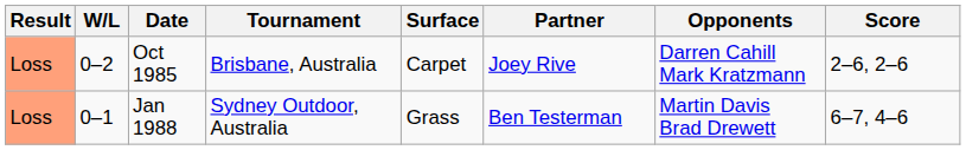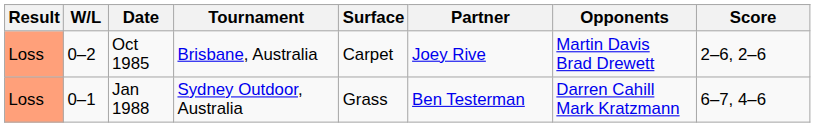 <table class="sortable wikitable">
 <tr>
 <th style="width:45px">Result</th>
 <th style="width:35px" class="unsortable">W/L</th>
 <th style="width:55px">Date</th>
 <th style="width:150px">Tournament</th>
 <th style="width:50px">Surface</th>
 <th style="width:130px">Partner</th>
 <th style="width:130px">Opponents</th>
 <th style="width:100px" class="unsortable">Score</th>
 </tr>
 <tr>
 <td style="background:#ffa07a;">Loss</td>
 <td>0–2</td>
 <td>Oct 1985</td>
 <td><a href='#'>Brisbane</a>, Australia</td>
 <td>Carpet</td>
 <td> <a href='#'>Joey Rive</a></td>
-<td> <a href='#'>Darren Cahill</a> <br>  <a href='#'>Mark Kratzmann</a></td>
+<td> <a href='#'>Martin Davis</a> <br>  <a href='#'>Brad Drewett</a></td>
 <td>2–6, 2–6</td>
 </tr>
 <tr>
 <td style="background:#ffa07a;">Loss</td>
 <td>0–1</td>
 <td>Jan 1988</td>
 <td><a href='#'>Sydney Outdoor</a>, Australia</td>
 <td>Grass</td>
 <td> <a href='#'>Ben Testerman</a></td>
-<td> <a href='#'>Martin Davis</a> <br>  <a href='#'>Brad Drewett</a></td>
+<td> <a href='#'>Darren Cahill</a> <br>  <a href='#'>Mark Kratzmann</a></td>
 <td>6–7, 4–6</td>
 </tr>
 </table>
